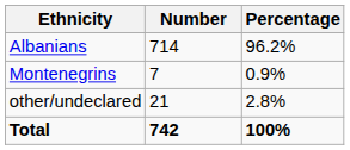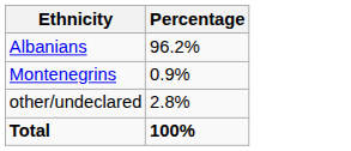 <table class="wikitable">
 <tr>
 <th width="100px">Ethnicity</th>
-<th width="80px">Number</th>
 <th width="80px">Percentage</th>
 </tr>
 <tr>
 <td><a href='#'>Albanians</a></td>
-<td>714</td>
 <td>96.2%</td>
 </tr>
 <tr>
 <td><a href='#'>Montenegrins</a></td>
-<td>7</td>
 <td>0.9%</td>
 </tr>
 <tr>
 <td>other/undeclared</td>
-<td>21</td>
 <td>2.8%</td>
 </tr>
 <tr>
 <td><strong>Total</strong></td>
-<td><strong>742</strong></td>
 <td><strong>100%</strong></td>
 </tr>
 </table>
